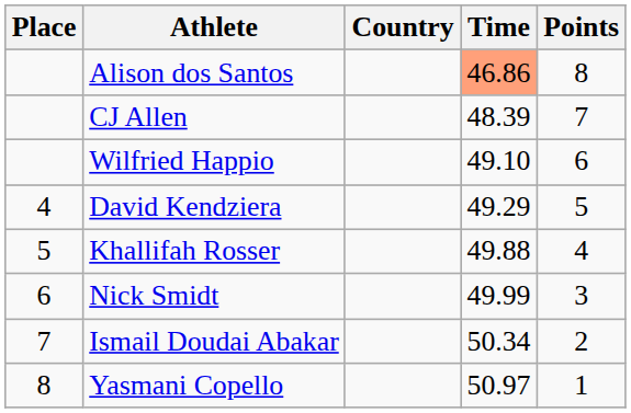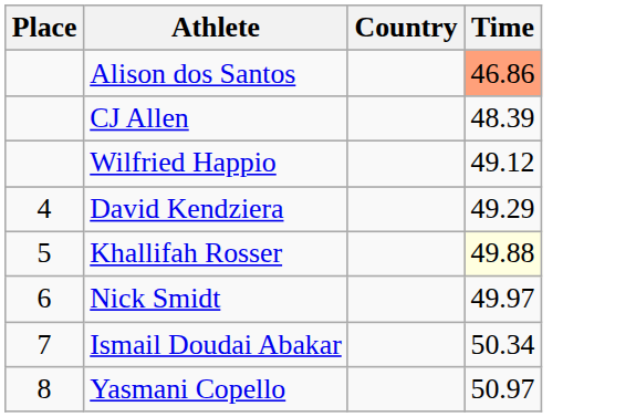 <table class="wikitable mw-datatable sortable">
 <tr>
 <th>Place</th>
 <th>Athlete</th>
 <th>Country</th>
 <th>Time</th>
-<th>Points</th>
 </tr>
 <tr>
 <td align=center></td>
 <td><a href='#'>Alison dos Santos</a></td>
 <td></td>
 <td style="background: lightsalmon;">46.86</td>
-<td align=center>8</td>
 </tr>
 <tr>
 <td align=center></td>
 <td><a href='#'>CJ Allen</a></td>
 <td></td>
 <td>48.39</td>
-<td align=center>7</td>
 </tr>
 <tr>
 <td align=center></td>
 <td><a href='#'>Wilfried Happio</a></td>
 <td></td>
-<td>49.10</td>
-<td align=center>6</td>
+<td>49.12</td>
 </tr>
 <tr>
 <td align=center>4</td>
 <td><a href='#'>David Kendziera</a></td>
 <td></td>
 <td>49.29</td>
-<td align=center>5</td>
 </tr>
 <tr>
 <td align=center>5</td>
 <td><a href='#'>Khallifah Rosser</a></td>
 <td></td>
-<td>49.88</td>
-<td align=center>4</td>
+<td style="background: lightyellow;">49.88</td>
 </tr>
 <tr>
 <td align=center>6</td>
 <td><a href='#'>Nick Smidt</a></td>
 <td></td>
-<td>49.99</td>
-<td align=center>3</td>
+<td>49.97</td>
 </tr>
 <tr>
 <td align=center>7</td>
 <td><a href='#'>Ismail Doudai Abakar</a></td>
 <td></td>
 <td>50.34</td>
-<td align=center>2</td>
 </tr>
 <tr>
 <td align=center>8</td>
 <td><a href='#'>Yasmani Copello</a></td>
 <td></td>
 <td>50.97</td>
-<td align=center>1</td>
 </tr>
 </table>
